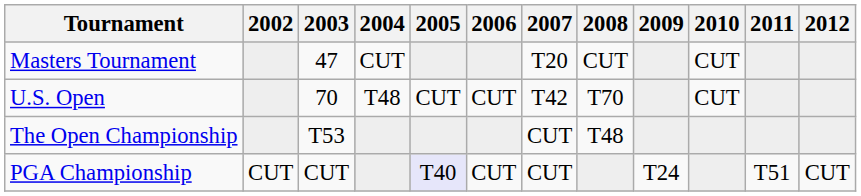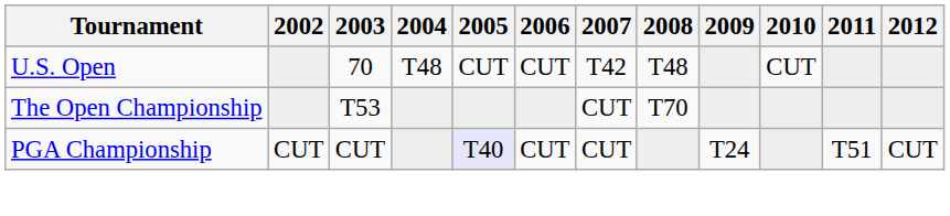 <table class="wikitable" style="font-size:95%;text-align:center;">
 <tr>
 <th>Tournament</th>
 <th>2002</th>
 <th>2003</th>
 <th>2004</th>
 <th>2005</th>
 <th>2006</th>
 <th>2007</th>
 <th>2008</th>
 <th>2009</th>
 <th>2010</th>
 <th>2011</th>
 <th>2012</th>
 </tr>
 <tr>
-<td align=left><a href='#'>Masters Tournament</a></td>
-<td style="background:#eeeeee;"></td>
-<td>47</td>
-<td>CUT</td>
-<td style="background:#eeeeee;"></td>
-<td style="background:#eeeeee;"></td>
-<td align="center">T20</td>
-<td align="center">CUT</td>
-<td style="background:#eeeeee;"></td>
-<td>CUT</td>
-<td style="background:#eeeeee;"></td>
-<td style="background:#eeeeee;"></td>
-</tr>
-<tr>
 <td align=left><a href='#'>U.S. Open</a></td>
 <td style="background:#eeeeee;"></td>
 <td>70</td>
 <td>T48</td>
 <td>CUT</td>
 <td>CUT</td>
 <td>T42</td>
-<td>T70</td>
+<td>T48</td>
 <td style="background:#eeeeee;"></td>
 <td>CUT</td>
 <td style="background:#eeeeee;"></td>
 <td style="background:#eeeeee;"></td>
 </tr>
 <tr>
 <td align=left><a href='#'>The Open Championship</a></td>
 <td style="background:#eeeeee;"></td>
 <td>T53</td>
 <td style="background:#eeeeee;"></td>
 <td style="background:#eeeeee;"></td>
 <td style="background:#eeeeee;"></td>
 <td>CUT</td>
-<td>T48</td>
+<td>T70</td>
 <td style="background:#eeeeee;"></td>
 <td style="background:#eeeeee;"></td>
 <td style="background:#eeeeee;"></td>
 <td style="background:#eeeeee;"></td>
 </tr>
 <tr>
 <td align=left><a href='#'>PGA Championship</a></td>
 <td>CUT</td>
 <td>CUT</td>
 <td style="background:#eeeeee;"></td>
 <td style="background: lavender;">T40</td>
 <td>CUT</td>
 <td>CUT</td>
 <td style="background:#eeeeee;"></td>
 <td>T24</td>
 <td style="background:#eeeeee;"></td>
 <td>T51</td>
 <td>CUT</td>
 </tr>
 </table>
